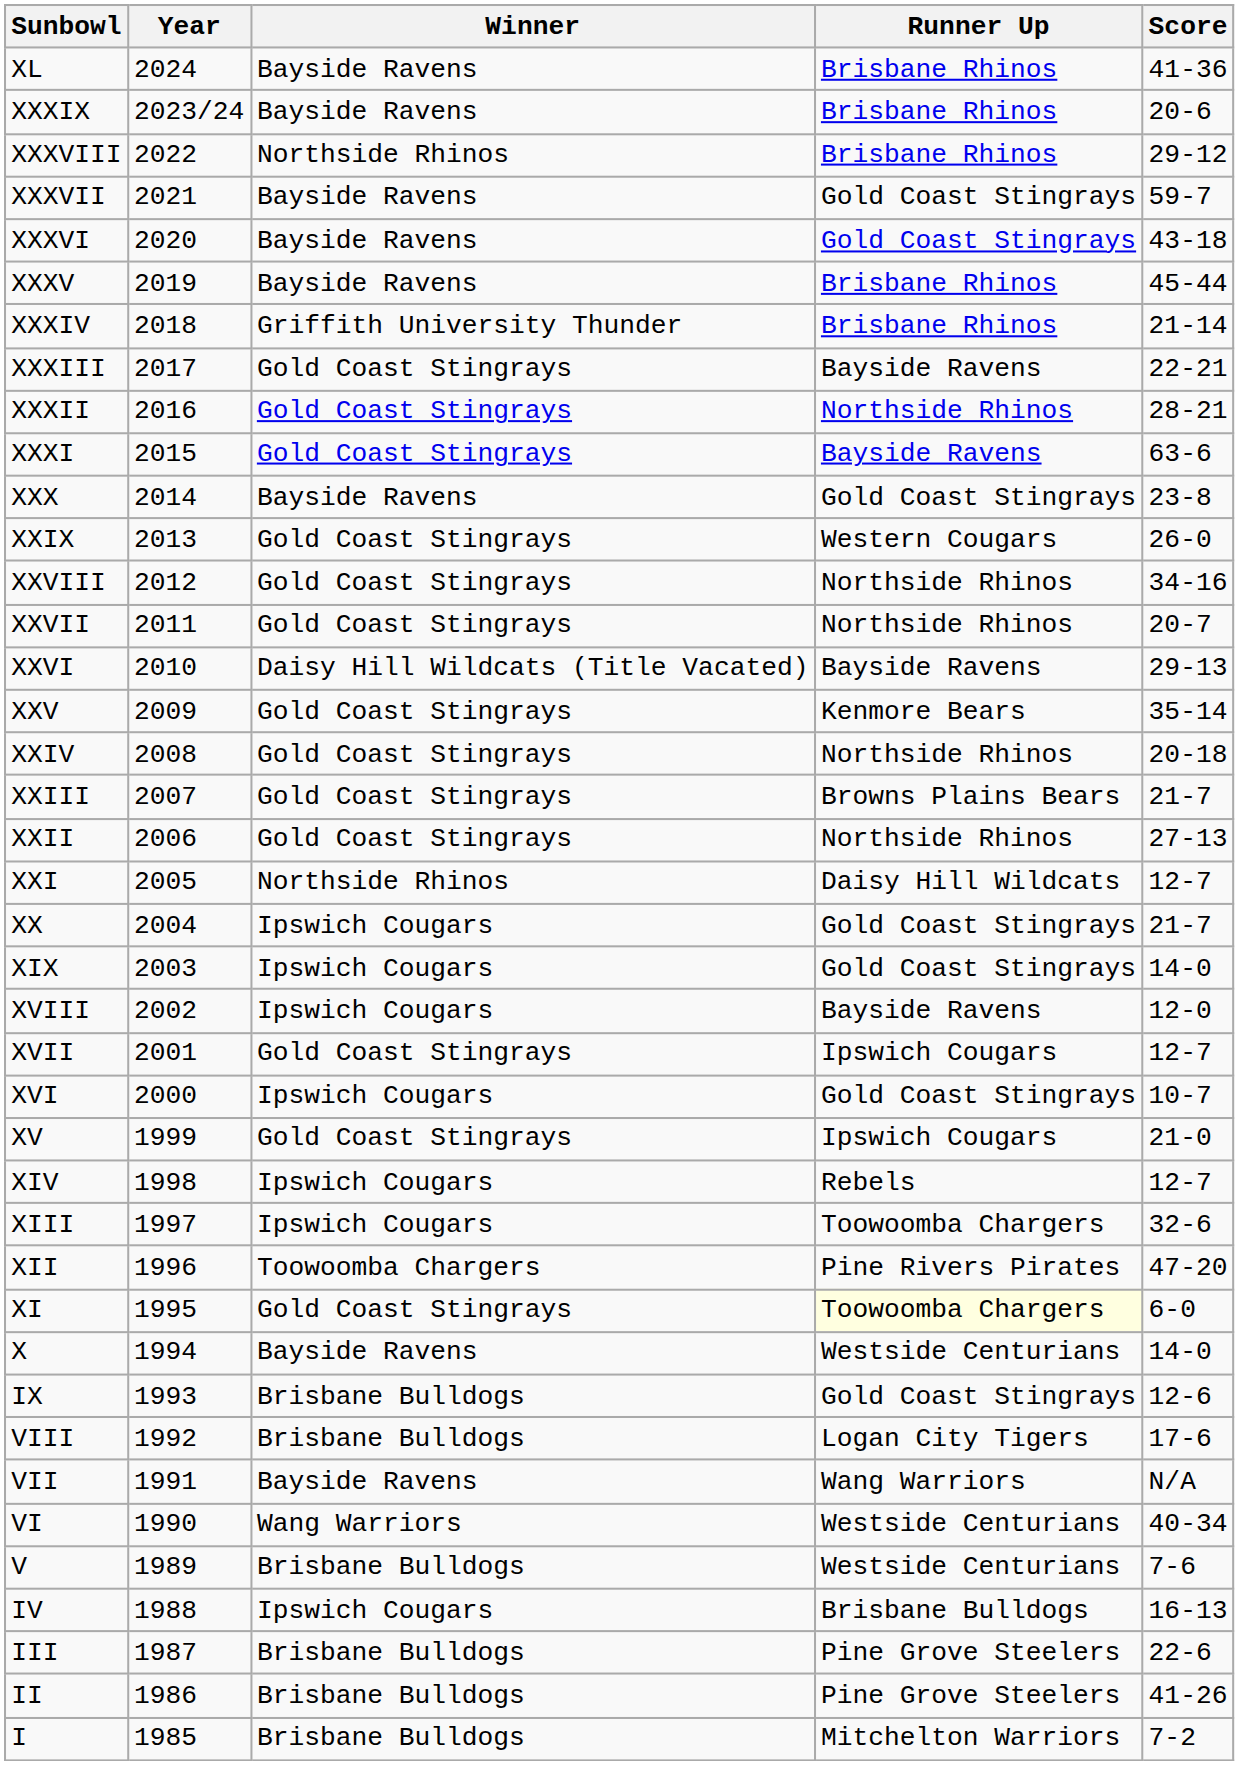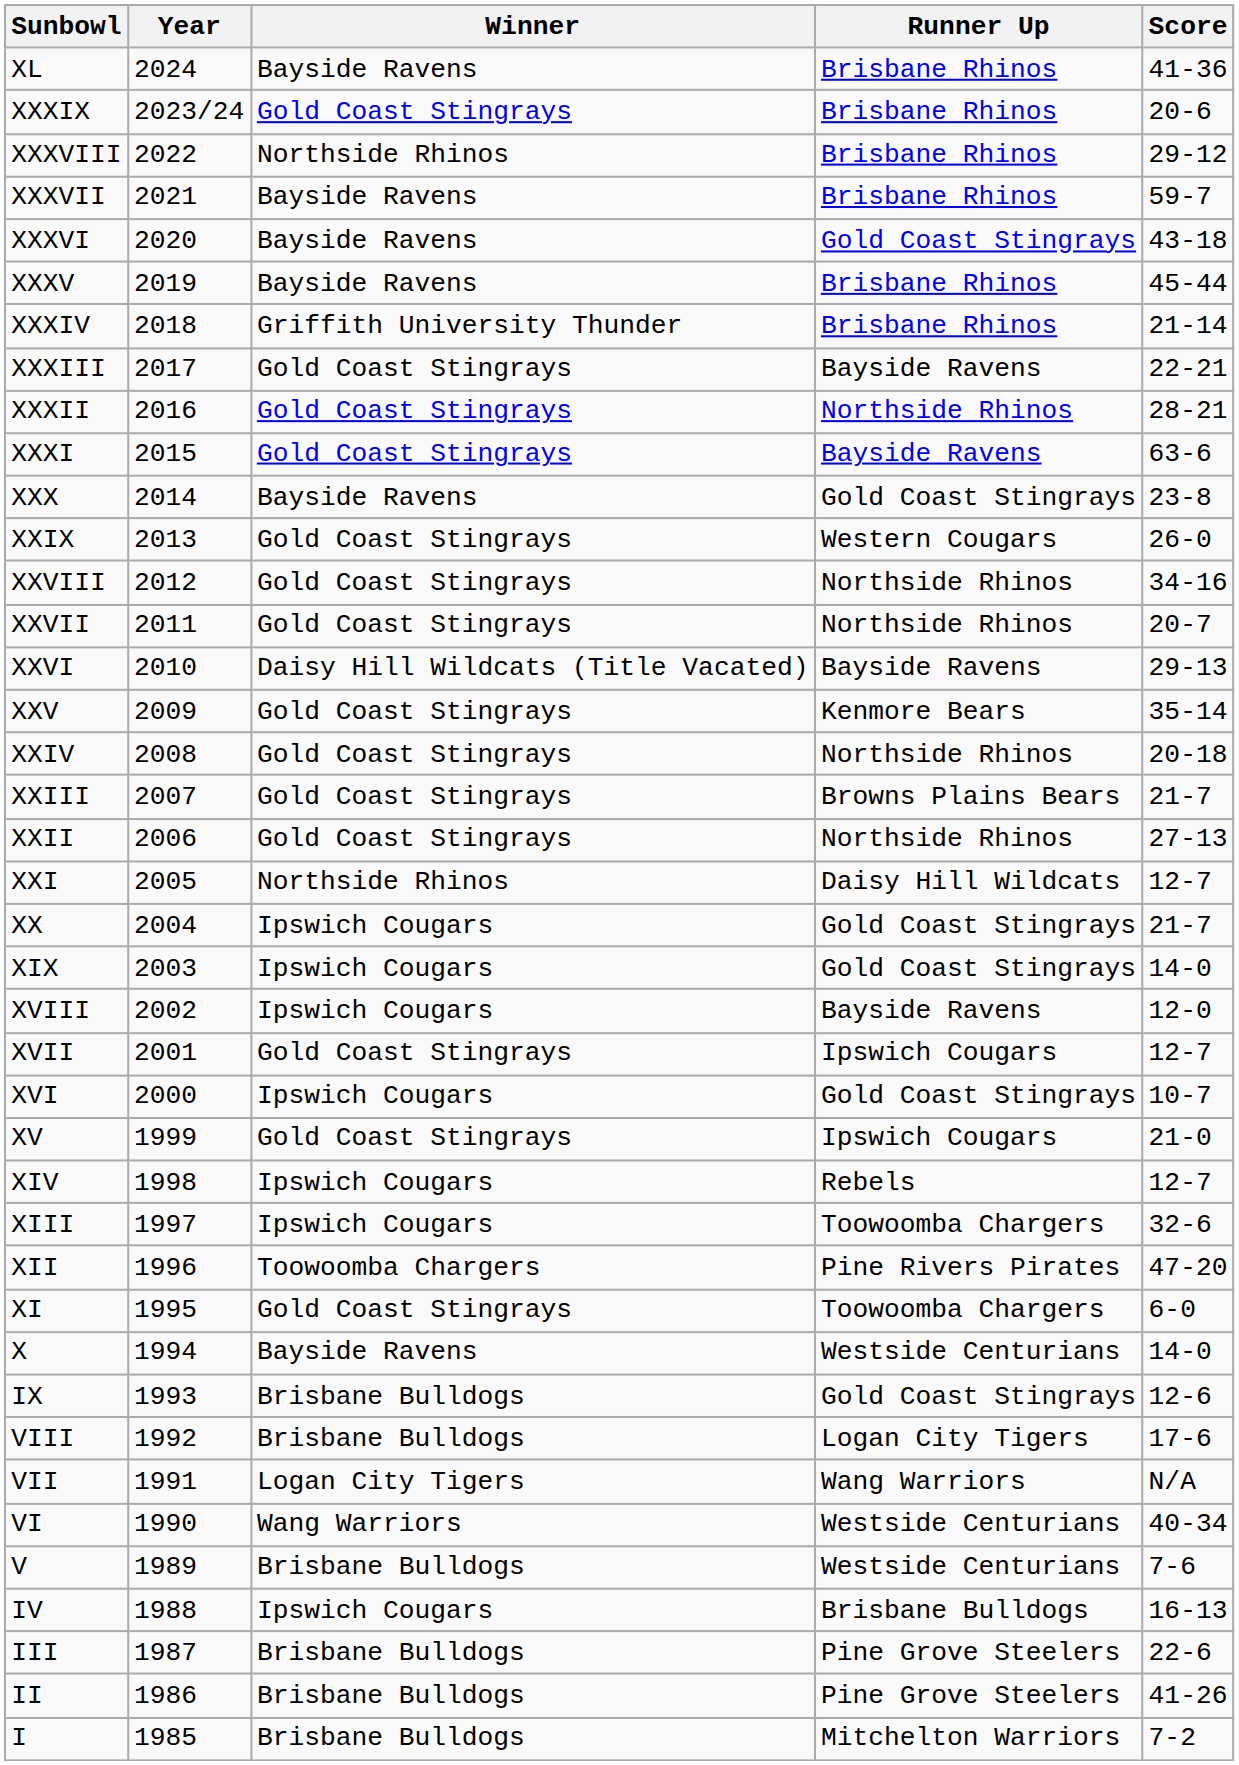 <table class="wikitable sortable">
 <tr valign="bottom">
 <th>Sunbowl</th>
 <th>Year</th>
 <th>Winner</th>
 <th>Runner Up</th>
 <th>Score</th>
 </tr>
 <tr>
 <td>XL</td>
 <td>2024</td>
 <td>Bayside Ravens</td>
 <td><a href='#'>Brisbane Rhinos</a></td>
 <td>41-36</td>
 </tr>
 <tr>
 <td>XXXIX</td>
 <td>2023/24</td>
-<td>Bayside Ravens</td>
+<td><a href='#'>Gold Coast Stingrays</a></td>
 <td><a href='#'>Brisbane Rhinos</a></td>
 <td>20-6</td>
 </tr>
 <tr>
 <td>XXXVIII</td>
 <td>2022</td>
 <td>Northside Rhinos</td>
 <td><a href='#'>Brisbane Rhinos</a></td>
 <td>29-12</td>
 </tr>
 <tr>
 <td>XXXVII</td>
 <td>2021</td>
 <td>Bayside Ravens</td>
-<td>Gold Coast Stingrays</td>
+<td><a href='#'>Brisbane Rhinos</a></td>
 <td>59-7</td>
 </tr>
 <tr>
 <td>XXXVI</td>
 <td>2020</td>
 <td>Bayside Ravens</td>
 <td><a href='#'>Gold Coast Stingrays</a></td>
 <td>43-18</td>
 </tr>
 <tr>
 <td>XXXV</td>
 <td>2019</td>
 <td>Bayside Ravens</td>
 <td><a href='#'>Brisbane Rhinos</a></td>
 <td>45-44</td>
 </tr>
 <tr>
 <td>XXXIV</td>
 <td>2018</td>
 <td>Griffith University Thunder</td>
 <td><a href='#'>Brisbane Rhinos</a></td>
 <td>21-14</td>
 </tr>
 <tr>
 <td>XXXIII</td>
 <td>2017</td>
 <td>Gold Coast Stingrays</td>
 <td>Bayside Ravens</td>
 <td>22-21</td>
 </tr>
 <tr valign="bottom">
 <td>XXXII</td>
 <td>2016</td>
 <td><a href='#'>Gold Coast Stingrays</a></td>
 <td><a href='#'>Northside Rhinos</a></td>
 <td>28-21</td>
 </tr>
 <tr valign="bottom">
 <td>XXXI</td>
 <td>2015</td>
 <td><a href='#'>Gold Coast Stingrays</a></td>
 <td><a href='#'>Bayside Ravens</a></td>
 <td>63-6</td>
 </tr>
 <tr valign="bottom">
 <td>XXX</td>
 <td>2014</td>
 <td>Bayside Ravens</td>
 <td>Gold Coast Stingrays</td>
 <td>23-8</td>
 </tr>
 <tr valign="bottom">
 <td Height="12.75">XXIX</td>
 <td>2013</td>
 <td>Gold Coast Stingrays</td>
 <td>Western Cougars</td>
 <td>26-0</td>
 </tr>
 <tr valign="bottom">
 <td Height="12.75">XXVIII</td>
 <td>2012</td>
 <td>Gold Coast Stingrays</td>
 <td>Northside Rhinos</td>
 <td>34-16</td>
 </tr>
 <tr valign="bottom">
 <td Height="12.75">XXVII</td>
 <td>2011</td>
 <td>Gold Coast Stingrays</td>
 <td>Northside Rhinos</td>
 <td>20-7</td>
 </tr>
 <tr valign="bottom">
 <td Height="12.75">XXVI</td>
 <td>2010</td>
 <td>Daisy Hill Wildcats (Title Vacated)</td>
 <td>Bayside Ravens</td>
 <td>29-13</td>
 </tr>
 <tr valign="bottom">
 <td Height="12.75">XXV</td>
 <td>2009</td>
 <td>Gold Coast Stingrays</td>
 <td>Kenmore Bears</td>
 <td>35-14</td>
 </tr>
 <tr valign="bottom">
 <td Height="12.75">XXIV</td>
 <td>2008</td>
 <td>Gold Coast Stingrays</td>
 <td>Northside Rhinos</td>
 <td>20-18</td>
 </tr>
 <tr valign="bottom">
 <td Height="12.75">XXIII</td>
 <td>2007</td>
 <td>Gold Coast Stingrays</td>
 <td>Browns Plains Bears</td>
 <td>21-7</td>
 </tr>
 <tr valign="bottom">
 <td Height="12.75">XXII</td>
 <td>2006</td>
 <td>Gold Coast Stingrays</td>
 <td>Northside Rhinos</td>
 <td>27-13</td>
 </tr>
 <tr valign="bottom">
 <td Height="12.75">XXI</td>
 <td>2005</td>
 <td>Northside Rhinos</td>
 <td>Daisy Hill Wildcats</td>
 <td>12-7</td>
 </tr>
 <tr valign="bottom">
 <td Height="12.75">XX</td>
 <td>2004</td>
 <td>Ipswich Cougars</td>
 <td>Gold Coast Stingrays</td>
 <td>21-7</td>
 </tr>
 <tr valign="bottom">
 <td Height="12.75">XIX</td>
 <td>2003</td>
 <td>Ipswich Cougars</td>
 <td>Gold Coast Stingrays</td>
 <td>14-0</td>
 </tr>
 <tr valign="bottom">
 <td Height="12.75">XVIII</td>
 <td>2002</td>
 <td>Ipswich Cougars</td>
 <td>Bayside Ravens</td>
 <td>12-0</td>
 </tr>
 <tr valign="bottom">
 <td Height="12.75">XVII</td>
 <td>2001</td>
 <td>Gold Coast Stingrays</td>
 <td>Ipswich Cougars</td>
 <td>12-7</td>
 </tr>
 <tr valign="bottom">
 <td Height="12.75">XVI</td>
 <td>2000</td>
 <td>Ipswich Cougars</td>
 <td>Gold Coast Stingrays</td>
 <td>10-7</td>
 </tr>
 <tr valign="bottom">
 <td Height="12.75">XV</td>
 <td>1999</td>
 <td>Gold Coast Stingrays</td>
 <td>Ipswich Cougars</td>
 <td>21-0</td>
 </tr>
 <tr valign="bottom">
 <td Height="12.75">XIV</td>
 <td>1998</td>
 <td>Ipswich Cougars</td>
 <td>Rebels</td>
 <td>12-7</td>
 </tr>
 <tr valign="bottom">
 <td Height="12.75">XIII</td>
 <td>1997</td>
 <td>Ipswich Cougars</td>
 <td>Toowoomba Chargers</td>
 <td>32-6</td>
 </tr>
 <tr valign="bottom">
 <td Height="12.75">XII</td>
 <td>1996</td>
 <td>Toowoomba Chargers</td>
 <td>Pine Rivers Pirates</td>
 <td>47-20</td>
 </tr>
 <tr valign="bottom">
 <td Height="12.75">XI</td>
 <td>1995</td>
 <td>Gold Coast Stingrays</td>
-<td style="background: lightyellow;">Toowoomba Chargers</td>
+<td>Toowoomba Chargers</td>
 <td>6-0</td>
 </tr>
 <tr valign="bottom">
 <td Height="12.75">X</td>
 <td>1994</td>
 <td>Bayside Ravens</td>
 <td>Westside Centurians</td>
 <td>14-0</td>
 </tr>
 <tr valign="bottom">
 <td Height="12.75">IX</td>
 <td>1993</td>
 <td>Brisbane Bulldogs</td>
 <td>Gold Coast Stingrays</td>
 <td>12-6</td>
 </tr>
 <tr valign="bottom">
 <td Height="12.75">VIII</td>
 <td>1992</td>
 <td>Brisbane Bulldogs</td>
 <td>Logan City Tigers</td>
 <td>17-6</td>
 </tr>
 <tr valign="bottom">
 <td Height="12.75">VII</td>
 <td>1991</td>
-<td>Bayside Ravens</td>
+<td>Logan City Tigers</td>
 <td>Wang Warriors</td>
 <td>N/A</td>
 </tr>
 <tr valign="bottom">
 <td Height="12.75">VI</td>
 <td>1990</td>
 <td>Wang Warriors</td>
 <td>Westside Centurians</td>
 <td>40-34</td>
 </tr>
 <tr valign="bottom">
 <td Height="12.75">V</td>
 <td>1989</td>
 <td>Brisbane Bulldogs</td>
 <td>Westside Centurians</td>
 <td>7-6</td>
 </tr>
 <tr valign="bottom">
 <td Height="12.75">IV</td>
 <td>1988</td>
 <td>Ipswich Cougars</td>
 <td>Brisbane Bulldogs</td>
 <td>16-13</td>
 </tr>
 <tr valign="bottom">
 <td Height="12.75">III</td>
 <td>1987</td>
 <td>Brisbane Bulldogs</td>
 <td>Pine Grove Steelers</td>
 <td>22-6</td>
 </tr>
 <tr valign="bottom">
 <td Height="12.75">II</td>
 <td>1986</td>
 <td>Brisbane Bulldogs</td>
 <td>Pine Grove Steelers</td>
 <td>41-26</td>
 </tr>
 <tr valign="bottom">
 <td Height="12.75">I</td>
 <td>1985</td>
 <td>Brisbane Bulldogs</td>
 <td>Mitchelton Warriors</td>
 <td>7-2</td>
 </tr>
 </table>
